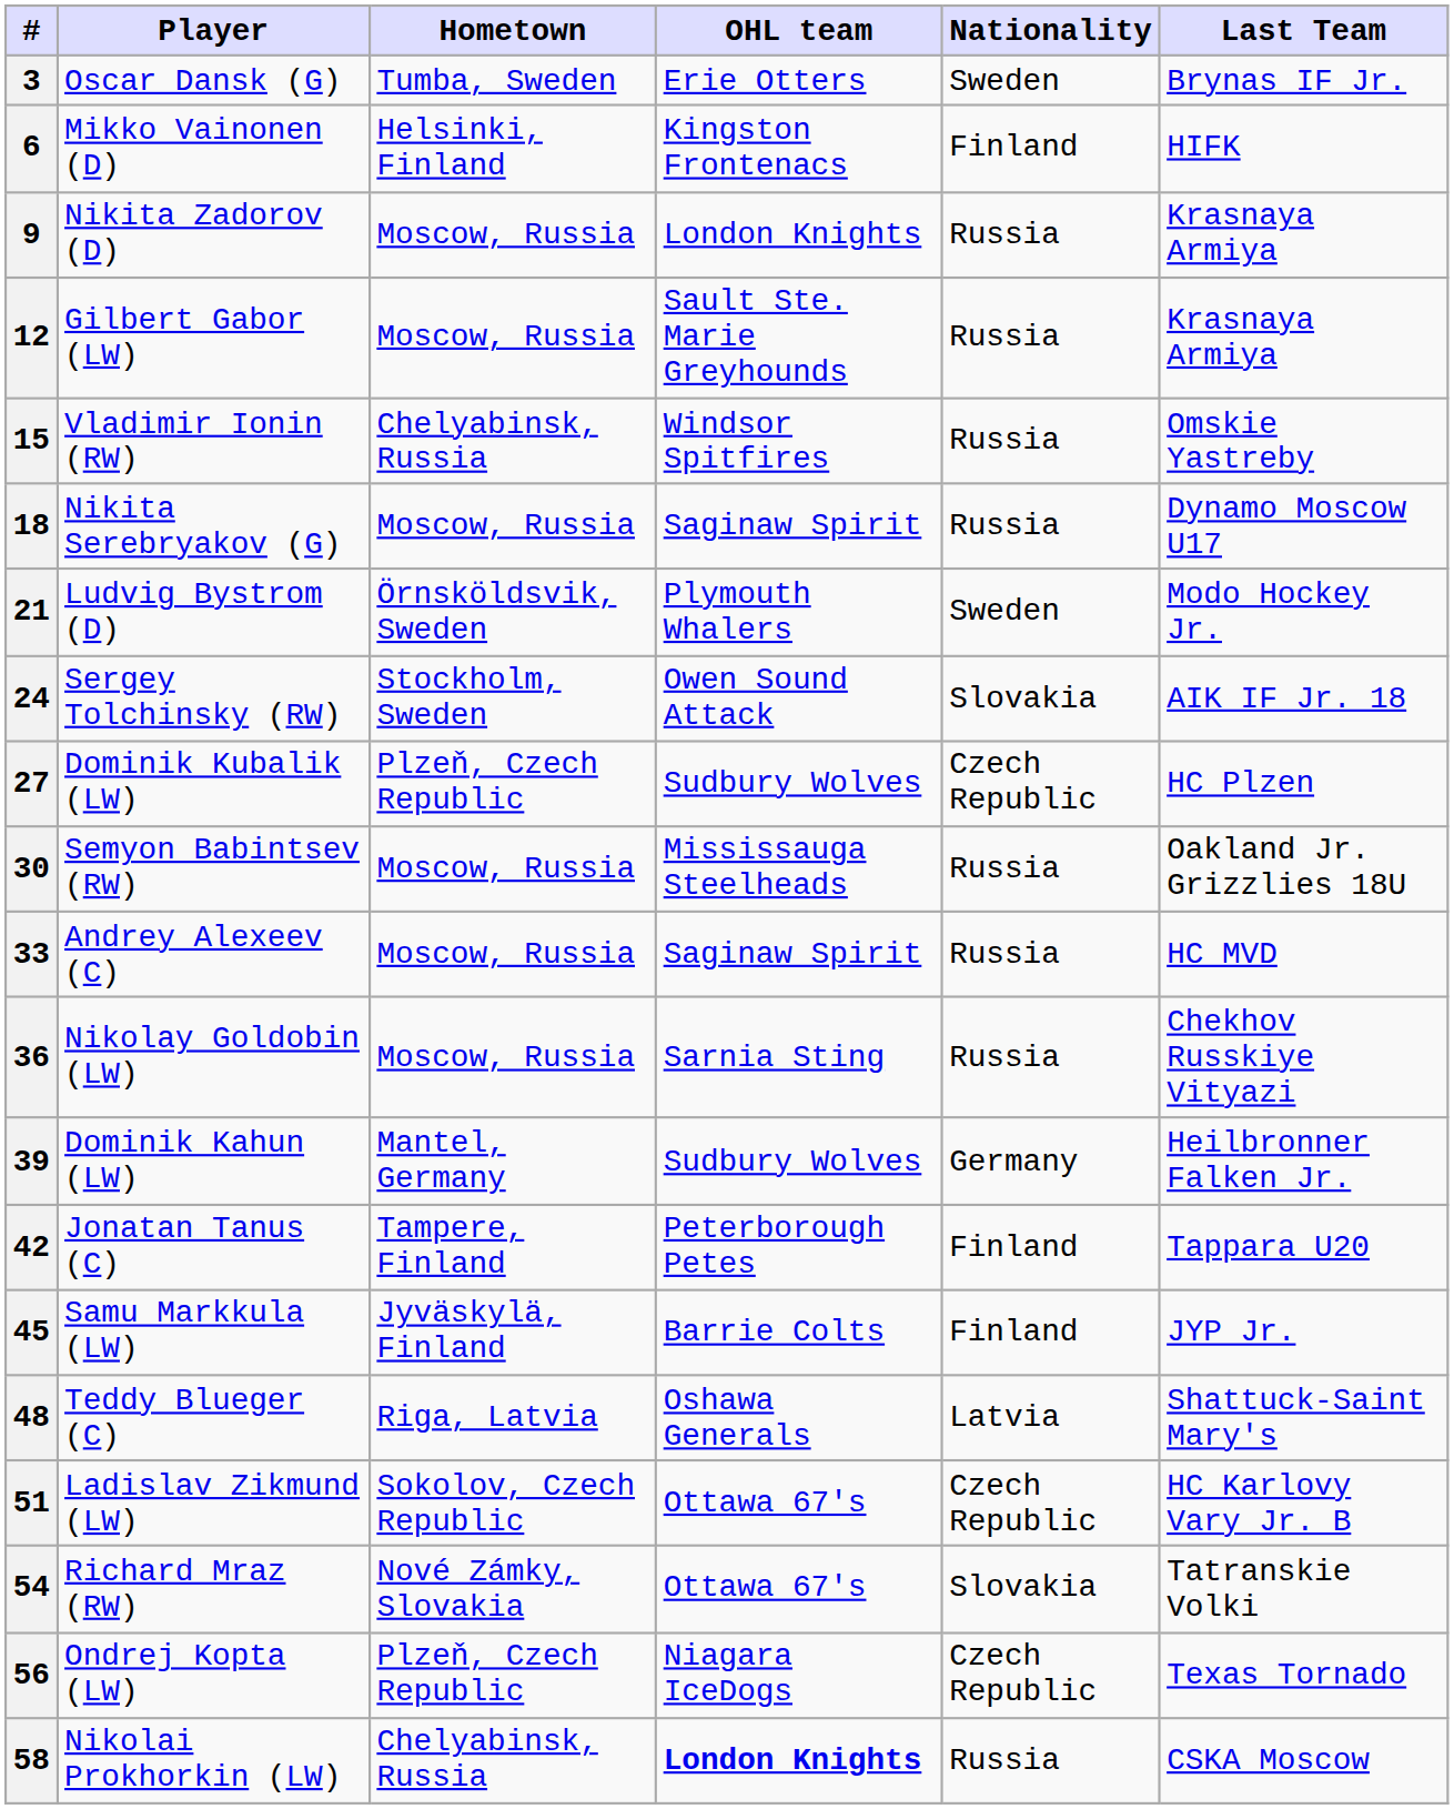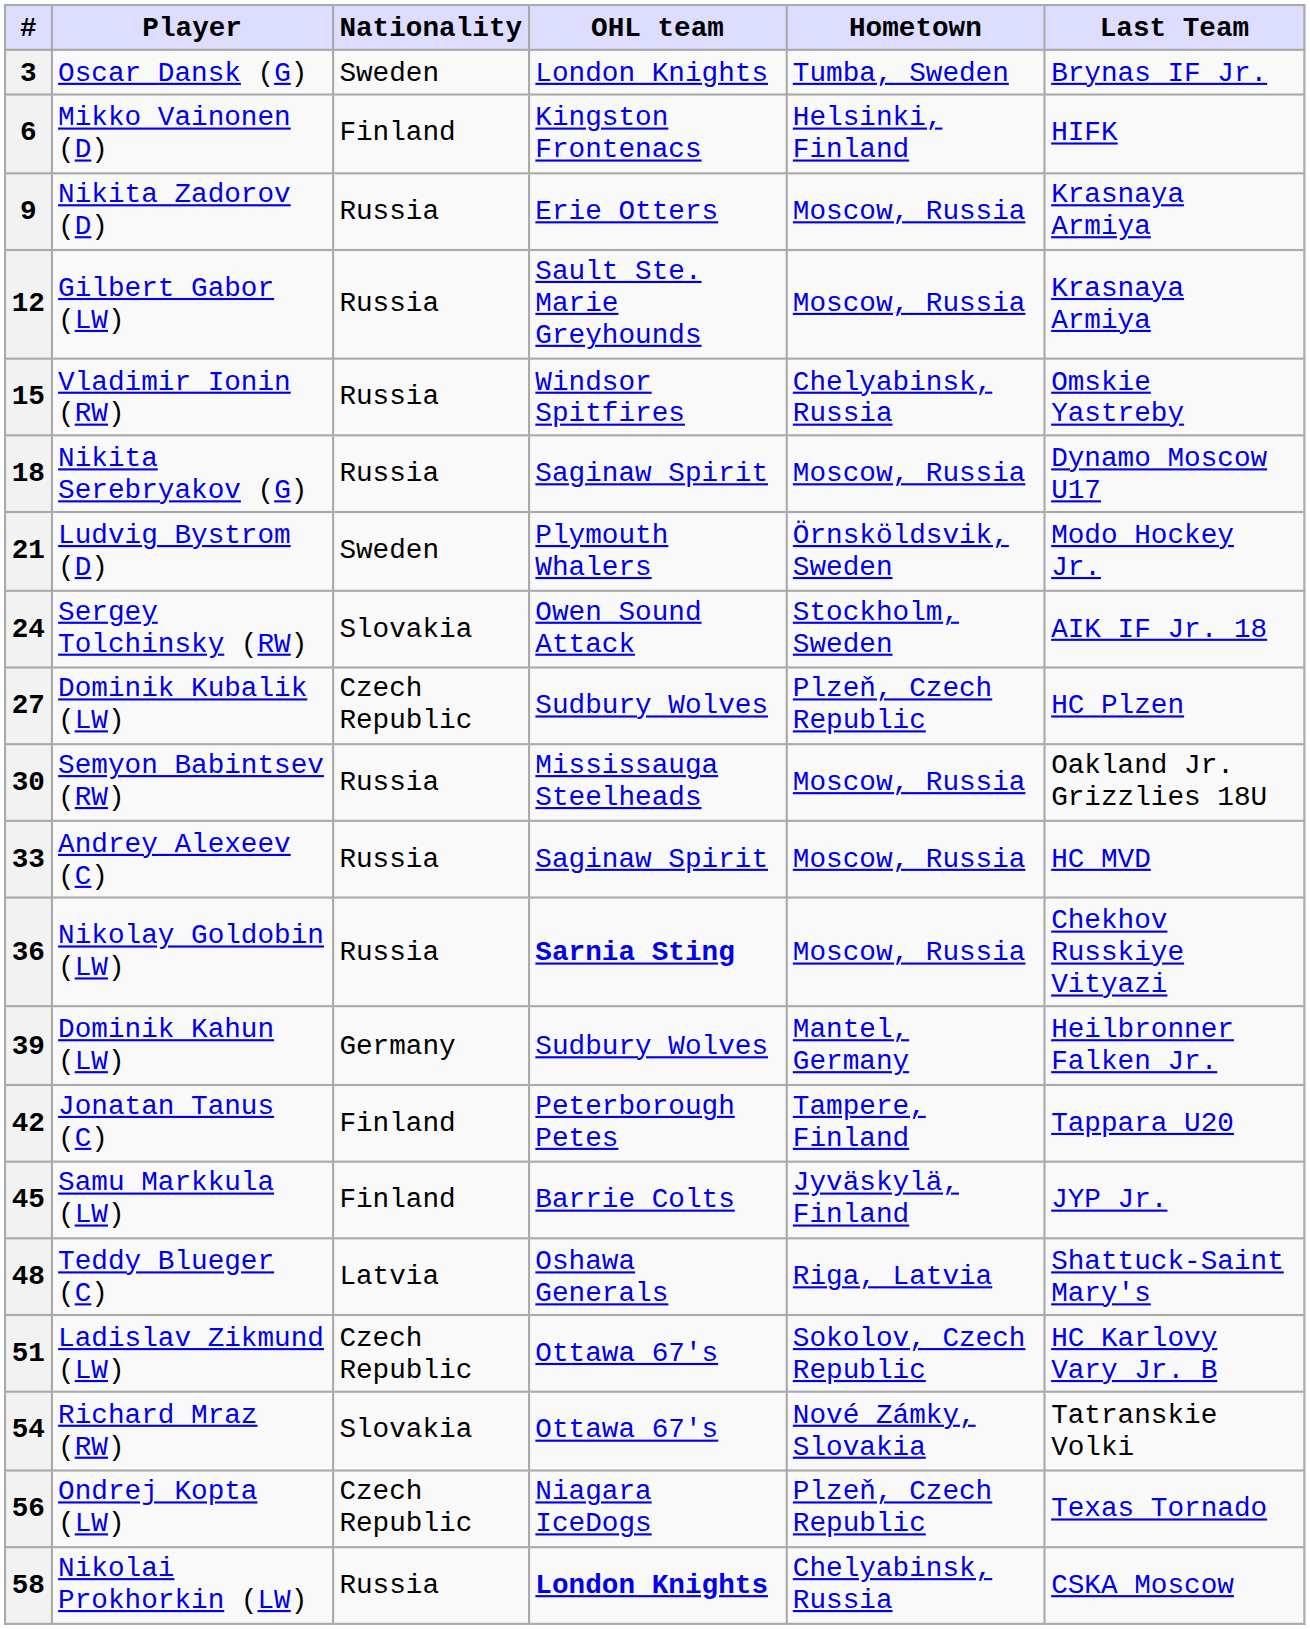 <table class="wikitable">
 <tr>
 <th style="background:#ddf; width:2.75%;">#</th>
 <th style="background:#ddf; width:22.0%;">Player</th>
+<th style="background:#ddf; width:15.0%;">Nationality</th>
+<th style="background:#ddf; width:20.0%;">OHL team</th>
 <th style="background:#ddf; width:20.0%;">Hometown</th>
-<th style="background:#ddf; width:20.0%;">OHL team</th>
-<th style="background:#ddf; width:15.0%;">Nationality</th>
 <th style="background:#ddf; width:100.0%;">Last Team</th>
 </tr>
 <tr>
 <th>3</th>
 <td><a href='#'>Oscar Dansk</a> (<a href='#'>G</a>)</td>
+<td> Sweden</td>
+<td><a href='#'>London Knights</a></td>
 <td><a href='#'>Tumba, Sweden</a></td>
-<td><a href='#'>Erie Otters</a></td>
-<td> Sweden</td>
 <td><a href='#'>Brynas IF Jr.</a></td>
 </tr>
 <tr>
 <th>6</th>
 <td><a href='#'>Mikko Vainonen</a> (<a href='#'>D</a>)</td>
+<td> Finland</td>
+<td><a href='#'>Kingston Frontenacs</a></td>
 <td><a href='#'>Helsinki, Finland</a></td>
-<td><a href='#'>Kingston Frontenacs</a></td>
-<td> Finland</td>
 <td><a href='#'>HIFK</a></td>
 </tr>
 <tr>
 <th>9</th>
 <td><a href='#'>Nikita Zadorov</a> (<a href='#'>D</a>)</td>
+<td> Russia</td>
+<td><a href='#'>Erie Otters</a></td>
 <td><a href='#'>Moscow, Russia</a></td>
-<td><a href='#'>London Knights</a></td>
-<td> Russia</td>
 <td><a href='#'>Krasnaya Armiya</a></td>
 </tr>
 <tr>
 <th>12</th>
 <td><a href='#'>Gilbert Gabor</a> (<a href='#'>LW</a>)</td>
+<td> Russia</td>
+<td><a href='#'>Sault Ste. Marie Greyhounds</a></td>
 <td><a href='#'>Moscow, Russia</a></td>
-<td><a href='#'>Sault Ste. Marie Greyhounds</a></td>
-<td> Russia</td>
 <td><a href='#'>Krasnaya Armiya</a></td>
 </tr>
 <tr>
 <th>15</th>
 <td><a href='#'>Vladimir Ionin</a> (<a href='#'>RW</a>)</td>
+<td> Russia</td>
+<td><a href='#'>Windsor Spitfires</a></td>
 <td><a href='#'>Chelyabinsk, Russia</a></td>
-<td><a href='#'>Windsor Spitfires</a></td>
-<td> Russia</td>
 <td><a href='#'>Omskie Yastreby</a></td>
 </tr>
 <tr>
 <th>18</th>
 <td><a href='#'>Nikita Serebryakov</a> (<a href='#'>G</a>)</td>
+<td> Russia</td>
+<td><a href='#'>Saginaw Spirit</a></td>
 <td><a href='#'>Moscow, Russia</a></td>
-<td><a href='#'>Saginaw Spirit</a></td>
-<td> Russia</td>
 <td><a href='#'>Dynamo Moscow U17</a></td>
 </tr>
 <tr>
 <th>21</th>
 <td><a href='#'>Ludvig Bystrom</a> (<a href='#'>D</a>)</td>
+<td> Sweden</td>
+<td><a href='#'>Plymouth Whalers</a></td>
 <td><a href='#'>Örnsköldsvik, Sweden</a></td>
-<td><a href='#'>Plymouth Whalers</a></td>
-<td> Sweden</td>
 <td><a href='#'>Modo Hockey Jr.</a></td>
 </tr>
 <tr>
 <th>24</th>
 <td><a href='#'>Sergey Tolchinsky</a> (<a href='#'>RW</a>)</td>
+<td> Slovakia</td>
+<td><a href='#'>Owen Sound Attack</a></td>
 <td><a href='#'>Stockholm, Sweden</a></td>
-<td><a href='#'>Owen Sound Attack</a></td>
-<td> Slovakia</td>
 <td><a href='#'>AIK IF Jr. 18</a></td>
 </tr>
 <tr>
 <th>27</th>
 <td><a href='#'>Dominik Kubalik</a> (<a href='#'>LW</a>)</td>
+<td> Czech Republic</td>
+<td><a href='#'>Sudbury Wolves</a></td>
 <td><a href='#'>Plzeň, Czech Republic</a></td>
-<td><a href='#'>Sudbury Wolves</a></td>
-<td> Czech Republic</td>
 <td><a href='#'>HC Plzen</a></td>
 </tr>
 <tr>
 <th>30</th>
 <td><a href='#'>Semyon Babintsev</a> (<a href='#'>RW</a>)</td>
+<td> Russia</td>
+<td><a href='#'>Mississauga Steelheads</a></td>
 <td><a href='#'>Moscow, Russia</a></td>
-<td><a href='#'>Mississauga Steelheads</a></td>
-<td> Russia</td>
 <td>Oakland Jr. Grizzlies 18U</td>
 </tr>
 <tr>
 <th>33</th>
 <td><a href='#'>Andrey Alexeev</a> (<a href='#'>C</a>)</td>
+<td> Russia</td>
+<td><a href='#'>Saginaw Spirit</a></td>
 <td><a href='#'>Moscow, Russia</a></td>
-<td><a href='#'>Saginaw Spirit</a></td>
-<td> Russia</td>
 <td><a href='#'>HC MVD</a></td>
 </tr>
 <tr>
 <th>36</th>
 <td><a href='#'>Nikolay Goldobin</a> (<a href='#'>LW</a>)</td>
+<td> Russia</td>
+<td><strong><a href='#'>Sarnia Sting</a></strong></td>
 <td><a href='#'>Moscow, Russia</a></td>
-<td><a href='#'>Sarnia Sting</a></td>
-<td> Russia</td>
 <td><a href='#'>Chekhov Russkiye Vityazi</a></td>
 </tr>
 <tr>
 <th>39</th>
 <td><a href='#'>Dominik Kahun</a> (<a href='#'>LW</a>)</td>
+<td> Germany</td>
+<td><a href='#'>Sudbury Wolves</a></td>
 <td><a href='#'>Mantel, Germany</a></td>
-<td><a href='#'>Sudbury Wolves</a></td>
-<td> Germany</td>
 <td><a href='#'>Heilbronner Falken Jr.</a></td>
 </tr>
 <tr>
 <th>42</th>
 <td><a href='#'>Jonatan Tanus</a> (<a href='#'>C</a>)</td>
+<td> Finland</td>
+<td><a href='#'>Peterborough Petes</a></td>
 <td><a href='#'>Tampere, Finland</a></td>
-<td><a href='#'>Peterborough Petes</a></td>
-<td> Finland</td>
 <td><a href='#'>Tappara U20</a></td>
 </tr>
 <tr>
 <th>45</th>
 <td><a href='#'>Samu Markkula</a> (<a href='#'>LW</a>)</td>
+<td> Finland</td>
+<td><a href='#'>Barrie Colts</a></td>
 <td><a href='#'>Jyväskylä, Finland</a></td>
-<td><a href='#'>Barrie Colts</a></td>
-<td> Finland</td>
 <td><a href='#'>JYP Jr.</a></td>
 </tr>
 <tr>
 <th>48</th>
 <td><a href='#'>Teddy Blueger</a> (<a href='#'>C</a>)</td>
+<td> Latvia</td>
+<td><a href='#'>Oshawa Generals</a></td>
 <td><a href='#'>Riga, Latvia</a></td>
-<td><a href='#'>Oshawa Generals</a></td>
-<td> Latvia</td>
 <td><a href='#'>Shattuck-Saint Mary's</a></td>
 </tr>
 <tr>
 <th>51</th>
 <td><a href='#'>Ladislav Zikmund</a> (<a href='#'>LW</a>)</td>
+<td> Czech Republic</td>
+<td><a href='#'>Ottawa 67's</a></td>
 <td><a href='#'>Sokolov, Czech Republic</a></td>
-<td><a href='#'>Ottawa 67's</a></td>
-<td> Czech Republic</td>
 <td><a href='#'>HC Karlovy Vary Jr. B</a></td>
 </tr>
 <tr>
 <th>54</th>
 <td><a href='#'>Richard Mraz</a> (<a href='#'>RW</a>)</td>
+<td> Slovakia</td>
+<td><a href='#'>Ottawa 67's</a></td>
 <td><a href='#'>Nové Zámky, Slovakia</a></td>
-<td><a href='#'>Ottawa 67's</a></td>
-<td> Slovakia</td>
 <td>Tatranskie Volki</td>
 </tr>
 <tr>
 <th>56</th>
 <td><a href='#'>Ondrej Kopta</a> (<a href='#'>LW</a>)</td>
+<td> Czech Republic</td>
+<td><a href='#'>Niagara IceDogs</a></td>
 <td><a href='#'>Plzeň, Czech Republic</a></td>
-<td><a href='#'>Niagara IceDogs</a></td>
-<td> Czech Republic</td>
 <td><a href='#'>Texas Tornado</a></td>
 </tr>
 <tr>
 <th>58</th>
 <td><a href='#'>Nikolai Prokhorkin</a> (<a href='#'>LW</a>)</td>
+<td> Russia</td>
+<td><strong><a href='#'>London Knights</a></strong></td>
 <td><a href='#'>Chelyabinsk, Russia</a></td>
-<td><strong><a href='#'>London Knights</a></strong></td>
-<td> Russia</td>
 <td><a href='#'>CSKA Moscow</a></td>
 </tr>
 </table>
